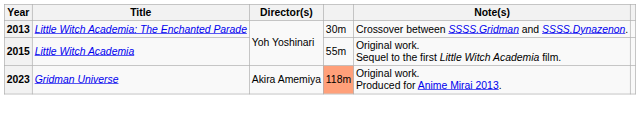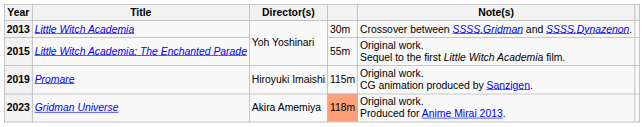 <table class="wikitable sortable plainrowheaders">
 <tr>
 <th scope="col" class="unsortable" width=10>Year</th>
 <th scope="col">Title</th>
 <th scope="col">Director(s)</th>
 <th scope="col"></th>
 <th scope="col" class="unsortable">Note(s)</th>
 <th scope="col" class="unsortable"></th>
 </tr>
 <tr>
 <th scope="row">2013</th>
-<td><em><a href='#'>Little Witch Academia: The Enchanted Parade</a></em></td>
+<td><em><a href='#'>Little Witch Academia</a></em></td>
 <td rowspan="2">Yoh Yoshinari</td>
 <td>30m</td>
 <td style="text-align: left">Crossover between <em><a href='#'>SSSS.Gridman</a></em> and <em><a href='#'>SSSS.Dynazenon</a></em>.</td>
 <td></td>
 </tr>
 <tr>
 <th scope="row">2015</th>
-<td><em><a href='#'>Little Witch Academia</a></em></td>
+<td><em><a href='#'>Little Witch Academia: The Enchanted Parade</a></em></td>
 <td>55m</td>
 <td style="text-align: left">Original work.<br>Sequel to the first <em>Little Witch Academia</em> film.</td>
+<td></td>
+</tr>
+<tr>
+<th scope="row">2019</th>
+<td><em><a href='#'>Promare</a></em></td>
+<td>Hiroyuki Imaishi</td>
+<td>115m</td>
+<td style="text-align: left">Original work. <br>CG animation produced by <a href='#'>Sanzigen</a>.</td>
 <td></td>
 </tr>
 <tr>
 <th scope="row">2023</th>
 <td><em><a href='#'>Gridman Universe</a></em></td>
 <td>Akira Amemiya</td>
 <td style="background: lightsalmon;">118m</td>
 <td style="text-align: left">Original work.<br>Produced for <a href='#'>Anime Mirai 2013</a>.</td>
 <td></td>
 </tr>
 </table>
